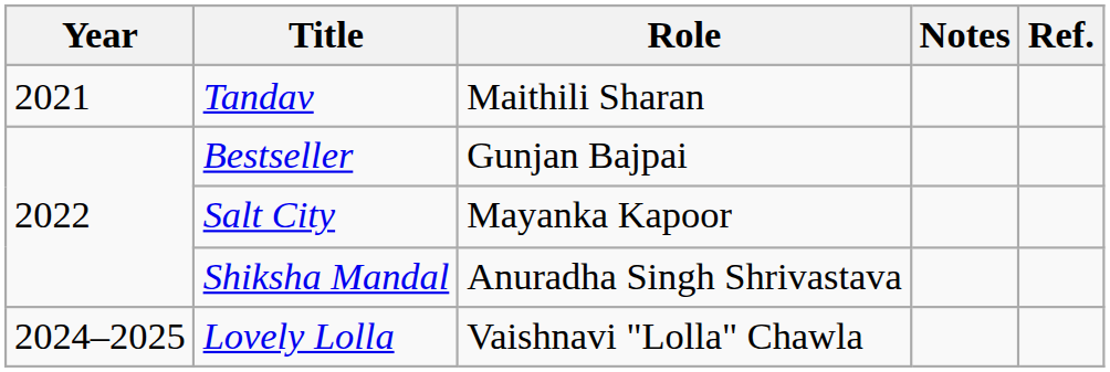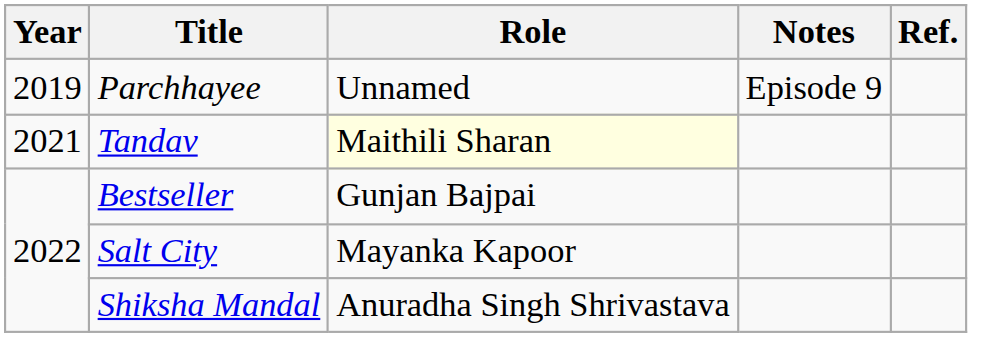 <table class="wikitable sortable">
 <tr>
 <th>Year</th>
 <th>Title</th>
 <th>Role</th>
 <th>Notes</th>
 <th>Ref.</th>
 </tr>
 <tr>
+<td>2019</td>
+<td><em>Parchhayee</em></td>
+<td>Unnamed</td>
+<td>Episode 9</td>
+<td></td>
+</tr>
+<tr>
 <td>2021</td>
 <td><em><a href='#'>Tandav</a></em></td>
-<td>Maithili Sharan</td>
+<td style="background: lightyellow;">Maithili Sharan</td>
 <td></td>
 <td></td>
 </tr>
 <tr>
 <td rowspan="3">2022</td>
 <td><em><a href='#'>Bestseller</a></em></td>
 <td>Gunjan Bajpai</td>
 <td></td>
 <td></td>
 </tr>
 <tr>
 <td><em><a href='#'>Salt City</a></em></td>
 <td>Mayanka Kapoor</td>
 <td></td>
 <td></td>
 </tr>
 <tr>
 <td><em><a href='#'>Shiksha Mandal</a></em></td>
 <td>Anuradha Singh Shrivastava</td>
 <td></td>
 <td></td>
 </tr>
-<tr>
-<td>2024–2025</td>
-<td><em><a href='#'>Lovely Lolla</a></em></td>
-<td>Vaishnavi "Lolla" Chawla</td>
-<td></td>
-<td></td>
-</tr>
 </table>
